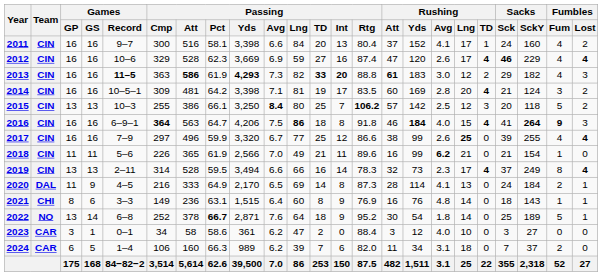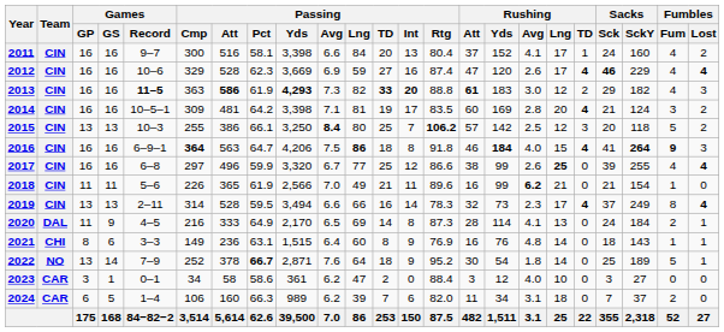 <table class="wikitable" style="text-align: center;">
 <tr>
 <th rowspan="2">Year</th>
 <th rowspan="2">Team</th>
 <th colspan="3">Games</th>
 <th colspan="9">Passing</th>
 <th colspan="5">Rushing</th>
 <th colspan="2">Sacks</th>
 <th colspan="2">Fumbles</th>
 </tr>
 <tr>
 <th>GP</th>
 <th>GS</th>
 <th>Record</th>
 <th>Cmp</th>
 <th>Att</th>
 <th>Pct</th>
 <th>Yds</th>
 <th>Avg</th>
 <th>Lng</th>
 <th>TD</th>
 <th>Int</th>
 <th>Rtg</th>
 <th>Att</th>
 <th>Yds</th>
 <th>Avg</th>
 <th>Lng</th>
 <th>TD</th>
 <th>Sck</th>
 <th>SckY</th>
 <th>Fum</th>
 <th>Lost</th>
 </tr>
 <tr>
 <th><a href='#'>2011</a></th>
 <th><a href='#'>CIN</a></th>
 <td>16</td>
 <td>16</td>
 <td>9–7</td>
 <td>300</td>
 <td>516</td>
 <td>58.1</td>
 <td>3,398</td>
 <td>6.6</td>
 <td>84</td>
 <td>20</td>
 <td>13</td>
 <td>80.4</td>
 <td>37</td>
 <td>152</td>
 <td>4.1</td>
 <td>17</td>
 <td>1</td>
 <td>24</td>
 <td>160</td>
 <td>4</td>
 <td>2</td>
 </tr>
 <tr>
 <th><a href='#'>2012</a></th>
 <th><a href='#'>CIN</a></th>
 <td>16</td>
 <td>16</td>
 <td>10–6</td>
 <td>329</td>
 <td>528</td>
 <td>62.3</td>
 <td>3,669</td>
 <td>6.9</td>
 <td>59</td>
 <td>27</td>
 <td>16</td>
 <td>87.4</td>
 <td>47</td>
 <td>120</td>
 <td>2.6</td>
 <td>17</td>
 <td><strong>4</strong></td>
 <td><strong>46</strong></td>
 <td>229</td>
 <td>4</td>
 <td><strong>4</strong></td>
 </tr>
 <tr>
 <th><a href='#'>2013</a></th>
 <th><a href='#'>CIN</a></th>
 <td>16</td>
 <td>16</td>
 <td><strong>11–5</strong></td>
 <td>363</td>
 <td><strong>586</strong></td>
 <td>61.9</td>
 <td><strong>4,293</strong></td>
 <td>7.3</td>
 <td>82</td>
 <td><strong>33</strong></td>
 <td><strong>20</strong></td>
 <td>88.8</td>
 <td><strong>61</strong></td>
 <td>183</td>
 <td>3.0</td>
 <td>12</td>
 <td>2</td>
 <td>29</td>
 <td>182</td>
 <td>4</td>
 <td>3</td>
 </tr>
 <tr>
 <th><a href='#'>2014</a></th>
 <th><a href='#'>CIN</a></th>
 <td>16</td>
 <td>16</td>
 <td>10–5–1</td>
 <td>309</td>
 <td>481</td>
 <td>64.2</td>
 <td>3,398</td>
 <td>7.1</td>
 <td>81</td>
 <td>19</td>
 <td>17</td>
 <td>83.5</td>
 <td>60</td>
 <td>169</td>
 <td>2.8</td>
 <td>20</td>
 <td><strong>4</strong></td>
 <td>21</td>
 <td>124</td>
 <td>3</td>
 <td>2</td>
 </tr>
 <tr>
 <th><a href='#'>2015</a></th>
 <th><a href='#'>CIN</a></th>
 <td>13</td>
 <td>13</td>
 <td>10–3</td>
 <td>255</td>
 <td>386</td>
 <td>66.1</td>
 <td>3,250</td>
 <td><strong>8.4</strong></td>
 <td>80</td>
 <td>25</td>
 <td>7</td>
 <td><strong>106.2</strong></td>
 <td>57</td>
 <td>142</td>
 <td>2.5</td>
 <td>12</td>
 <td>3</td>
 <td>20</td>
 <td>118</td>
 <td>5</td>
 <td>2</td>
 </tr>
 <tr>
 <th><a href='#'>2016</a></th>
 <th><a href='#'>CIN</a></th>
 <td>16</td>
 <td>16</td>
 <td>6–9–1</td>
 <td><strong>364</strong></td>
 <td>563</td>
 <td>64.7</td>
 <td>4,206</td>
 <td>7.5</td>
 <td><strong>86</strong></td>
 <td>18</td>
 <td>8</td>
 <td>91.8</td>
 <td>46</td>
 <td><strong>184</strong></td>
 <td>4.0</td>
 <td>15</td>
 <td><strong>4</strong></td>
 <td>41</td>
 <td><strong>264</strong></td>
 <td><strong>9</strong></td>
 <td>3</td>
 </tr>
 <tr>
 <th><a href='#'>2017</a></th>
 <th><a href='#'>CIN</a></th>
 <td>16</td>
 <td>16</td>
-<td>7–9</td>
+<td>6–8</td>
 <td>297</td>
 <td>496</td>
 <td>59.9</td>
 <td>3,320</td>
 <td>6.7</td>
 <td>77</td>
 <td>25</td>
 <td>12</td>
 <td>86.6</td>
 <td>38</td>
 <td>99</td>
 <td>2.6</td>
 <td><strong>25</strong></td>
 <td>0</td>
 <td>39</td>
 <td>255</td>
 <td>4</td>
 <td><strong>4</strong></td>
 </tr>
 <tr>
 <th><a href='#'>2018</a></th>
 <th><a href='#'>CIN</a></th>
 <td>11</td>
 <td>11</td>
 <td>5–6</td>
 <td>226</td>
 <td>365</td>
 <td>61.9</td>
 <td>2,566</td>
 <td>7.0</td>
 <td>49</td>
 <td>21</td>
 <td>11</td>
 <td>89.6</td>
 <td>16</td>
 <td>99</td>
 <td><strong>6.2</strong></td>
 <td>21</td>
 <td>0</td>
 <td>21</td>
 <td>154</td>
 <td>1</td>
 <td>0</td>
 </tr>
 <tr>
 <th><a href='#'>2019</a></th>
 <th><a href='#'>CIN</a></th>
 <td>13</td>
 <td>13</td>
 <td>2–11</td>
 <td>314</td>
 <td>528</td>
 <td>59.5</td>
 <td>3,494</td>
 <td>6.6</td>
 <td>66</td>
 <td>16</td>
 <td>14</td>
 <td>78.3</td>
 <td>32</td>
 <td>73</td>
 <td>2.3</td>
 <td>17</td>
 <td><strong>4</strong></td>
 <td>37</td>
 <td>249</td>
 <td>8</td>
 <td><strong>4</strong></td>
 </tr>
 <tr>
 <th><a href='#'>2020</a></th>
 <th><a href='#'>DAL</a></th>
 <td>11</td>
 <td>9</td>
 <td>4–5</td>
 <td>216</td>
 <td>333</td>
 <td>64.9</td>
 <td>2,170</td>
 <td>6.5</td>
 <td>69</td>
 <td>14</td>
 <td>8</td>
 <td>87.3</td>
 <td>28</td>
 <td>114</td>
 <td>4.1</td>
 <td>13</td>
 <td>0</td>
 <td>24</td>
 <td>184</td>
 <td>2</td>
 <td>1</td>
 </tr>
 <tr>
 <th><a href='#'>2021</a></th>
 <th><a href='#'>CHI</a></th>
 <td>8</td>
 <td>6</td>
 <td>3–3</td>
 <td>149</td>
 <td>236</td>
 <td>63.1</td>
 <td>1,515</td>
 <td>6.4</td>
 <td>60</td>
 <td>8</td>
 <td>9</td>
 <td>76.9</td>
 <td>16</td>
 <td>76</td>
 <td>4.8</td>
 <td>14</td>
 <td>0</td>
 <td>18</td>
 <td>143</td>
 <td>1</td>
 <td>1</td>
 </tr>
 <tr>
 <th><a href='#'>2022</a></th>
 <th><a href='#'>NO</a></th>
 <td>13</td>
 <td>14</td>
-<td>6–8</td>
+<td>7–9</td>
 <td>252</td>
 <td>378</td>
 <td><strong>66.7</strong></td>
 <td>2,871</td>
 <td>7.6</td>
 <td>64</td>
 <td>18</td>
 <td>9</td>
 <td>95.2</td>
 <td>30</td>
 <td>54</td>
 <td>1.8</td>
 <td>14</td>
 <td>0</td>
 <td>25</td>
 <td>189</td>
 <td>5</td>
 <td>1</td>
 </tr>
 <tr>
 <th><a href='#'>2023</a></th>
 <th><a href='#'>CAR</a></th>
 <td>3</td>
 <td>1</td>
 <td>0–1</td>
 <td>34</td>
 <td>58</td>
 <td>58.6</td>
 <td>361</td>
 <td>6.2</td>
 <td>47</td>
 <td>2</td>
 <td>0</td>
 <td>88.4</td>
 <td>3</td>
 <td>12</td>
 <td>4.0</td>
 <td>10</td>
 <td>0</td>
 <td>3</td>
 <td>27</td>
 <td>0</td>
 <td>0</td>
 </tr>
 <tr>
 <th><a href='#'>2024</a></th>
 <th><a href='#'>CAR</a></th>
 <td>6</td>
 <td>5</td>
 <td>1–4</td>
 <td>106</td>
 <td>160</td>
 <td>66.3</td>
 <td>989</td>
 <td>6.2</td>
 <td>39</td>
 <td>7</td>
 <td>6</td>
 <td>82.0</td>
 <td>11</td>
 <td>34</td>
 <td>3.1</td>
 <td>18</td>
 <td>0</td>
 <td>7</td>
 <td>37</td>
 <td>2</td>
 <td>0</td>
 </tr>
 <tr>
 <th colspan="2"></th>
 <th>175</th>
 <th>168</th>
 <th>84−82−2</th>
 <th>3,514</th>
 <th>5,614</th>
 <th>62.6</th>
 <th>39,500</th>
 <th>7.0</th>
 <th>86</th>
 <th>253</th>
 <th>150</th>
 <th>87.5</th>
 <th>482</th>
 <th>1,511</th>
 <th>3.1</th>
 <th>25</th>
 <th>22</th>
 <th>355</th>
 <th>2,318</th>
 <th>52</th>
 <th>27</th>
 </tr>
 </table>
